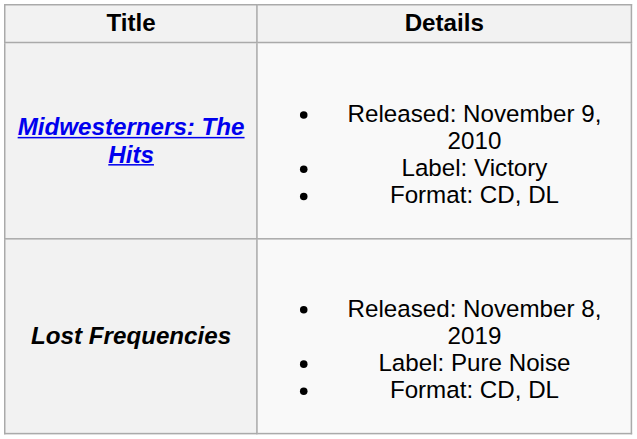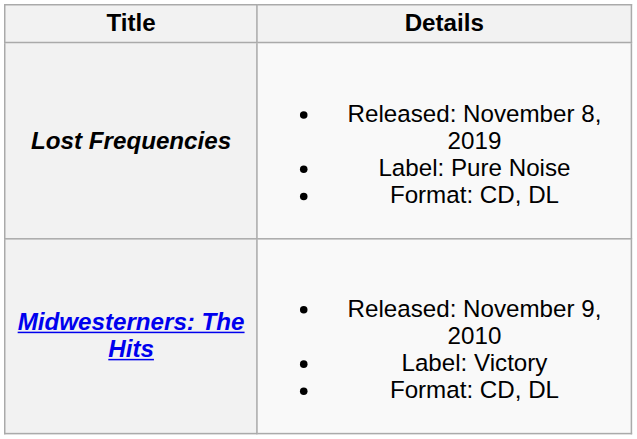 <table class="wikitable plainrowheaders" style="text-align:center;">
 <tr>
 <th rowspan="1" style="width:10em;">Title</th>
 <th rowspan="1" style="width:15em;">Details</th>
 </tr>
 <tr>
+<th scope="row"><em>Lost Frequencies</em></th>
+<td><br><ul><li>Released: November 8, 2019</li><li>Label: Pure Noise</li><li>Format: CD, DL</li></ul></td>
+</tr>
+<tr>
 <th scope="row"><em><a href='#'>Midwesterners: The Hits</a></em></th>
 <td><br><ul><li>Released: November 9, 2010</li><li>Label: Victory</li><li>Format: CD, DL</li></ul></td>
 </tr>
-<tr>
-<th scope="row"><em>Lost Frequencies</em></th>
-<td><br><ul><li>Released: November 8, 2019</li><li>Label: Pure Noise</li><li>Format: CD, DL</li></ul></td>
-</tr>
 </table>
